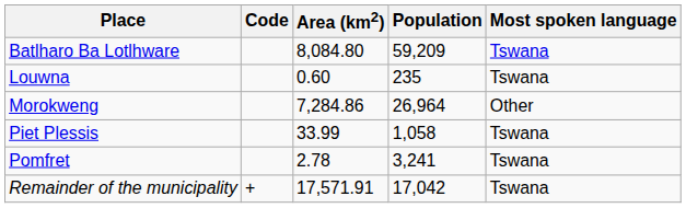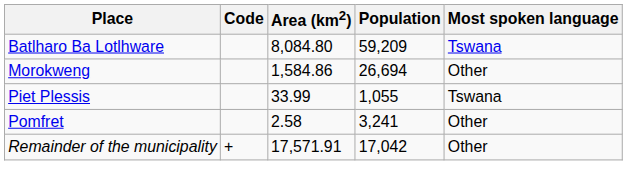 <table class="wikitable sortable">
 <tr>
 <th>Place</th>
 <th>Code</th>
 <th>Area (km<sup>2</sup>)</th>
 <th>Population</th>
 <th>Most spoken language</th>
 </tr>
 <tr>
 <td><a href='#'>Batlharo Ba Lotlhware</a></td>
 <td></td>
 <td>8,084.80</td>
 <td>59,209</td>
 <td><a href='#'>Tswana</a></td>
 </tr>
 <tr>
-<td><a href='#'>Louwna</a></td>
-<td></td>
-<td>0.60</td>
-<td>235</td>
-<td>Tswana</td>
-</tr>
-<tr>
 <td><a href='#'>Morokweng</a></td>
 <td></td>
-<td>7,284.86</td>
-<td>26,964</td>
+<td>1,584.86</td>
+<td>26,694</td>
 <td>Other</td>
 </tr>
 <tr>
 <td><a href='#'>Piet Plessis</a></td>
 <td></td>
 <td>33.99</td>
-<td>1,058</td>
+<td>1,055</td>
 <td>Tswana</td>
 </tr>
 <tr>
 <td><a href='#'>Pomfret</a></td>
 <td></td>
-<td>2.78</td>
+<td>2.58</td>
 <td>3,241</td>
-<td>Tswana</td>
+<td>Other</td>
 </tr>
 <tr>
 <td><em>Remainder of the municipality</em></td>
 <td> + </td>
 <td>17,571.91</td>
 <td>17,042</td>
-<td>Tswana</td>
+<td>Other</td>
 </tr>
 </table>
